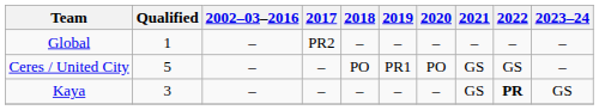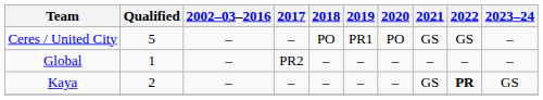 <table class="wikitable" style="text-align: center">
 <tr>
 <th>Team</th>
 <th>Qualified</th>
 <th><a href='#'>2002–03</a>–<a href='#'>2016</a></th>
 <th><a href='#'>2017</a></th>
 <th><a href='#'>2018</a></th>
 <th><a href='#'>2019</a></th>
 <th><a href='#'>2020</a></th>
 <th><a href='#'>2021</a></th>
 <th><a href='#'>2022</a></th>
 <th><a href='#'>2023–24</a></th>
 </tr>
 <tr>
+<td><a href='#'>Ceres / United City</a></td>
+<td>5</td>
+<td>–</td>
+<td>–</td>
+<td>PO</td>
+<td>PR1</td>
+<td>PO</td>
+<td>GS</td>
+<td>GS</td>
+<td>–</td>
+</tr>
+<tr>
 <td><a href='#'>Global</a></td>
 <td>1</td>
 <td>–</td>
 <td>PR2</td>
 <td>–</td>
 <td>–</td>
 <td>–</td>
 <td>–</td>
 <td>–</td>
 <td>–</td>
 </tr>
 <tr>
-<td><a href='#'>Ceres / United City</a></td>
-<td>5</td>
-<td>–</td>
-<td>–</td>
-<td>PO</td>
-<td>PR1</td>
-<td>PO</td>
-<td>GS</td>
-<td>GS</td>
-<td>–</td>
-</tr>
-<tr>
 <td><a href='#'>Kaya</a></td>
-<td>3</td>
+<td>2</td>
 <td>–</td>
 <td>–</td>
 <td>–</td>
 <td>–</td>
 <td>–</td>
 <td>GS</td>
 <td><strong>PR</strong></td>
 <td>GS</td>
 </tr>
 <tr>
 </tr>
 </table>
